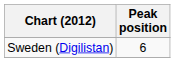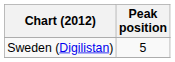 <table class="wikitable">
 <tr>
 <th>Chart (2012)</th>
 <th>Peak<br>position</th>
 </tr>
 <tr>
 </tr>
 <tr>
 <td scope="row">Sweden (<a href='#'>Digilistan</a>)</td>
-<td style="text-align:center;">6</td>
+<td style="text-align:center;">5</td>
 </tr>
 <tr>
 </tr>
 </table>
